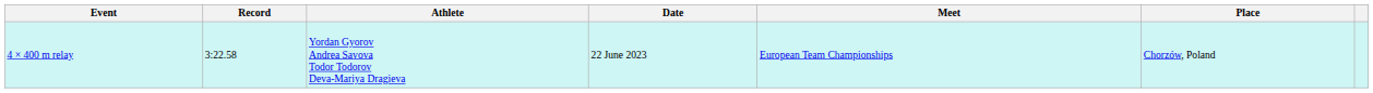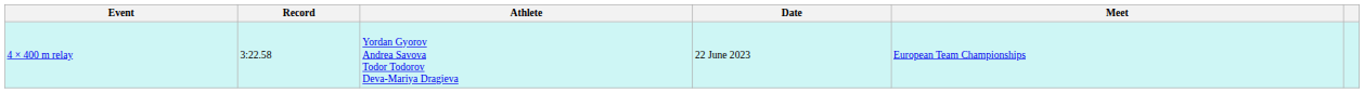 <table class="wikitable" style="font-size:95%; width: 100%;">
 <tr>
 <th>Event</th>
 <th>Record</th>
 <th>Athlete</th>
 <th>Date</th>
 <th>Meet</th>
-<th>Place</th>
 <th></th>
 </tr>
 <tr bgcolor="#CEF6F5">
 <td><a href='#'>4 × 400 m relay</a></td>
 <td>3:22.58</td>
 <td><br><a href='#'>Yordan Gyorov</a><br><a href='#'>Andrea Savova</a><br><a href='#'>Todor Todorov</a><br><a href='#'>Deva-Mariya Dragieva</a></td>
 <td>22 June 2023</td>
 <td><a href='#'>European Team Championships</a></td>
-<td><a href='#'>Chorzów</a>, Poland</td>
 <td></td>
 </tr>
 </table>
